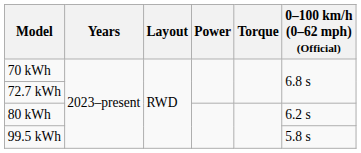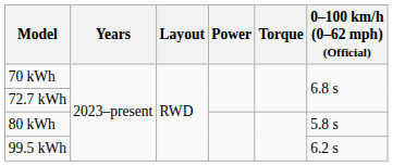 <table class="wikitable collapsible" style="text-align:left; font-size:90%;">
 <tr>
 <th>Model</th>
 <th>Years</th>
 <th>Layout</th>
 <th>Power</th>
 <th>Torque</th>
 <th>0–100 km/h<br>(0–62 mph)<br><small>(Official)</small></th>
 </tr>
 <tr>
 <td>70 kWh</td>
 <td rowspan=4>2023–present</td>
 <td rowspan=4>RWD</td>
 <td rowspan=2></td>
 <td rowspan=2></td>
 <td rowspan=2>6.8 s</td>
 </tr>
 <tr>
 <td>72.7 kWh</td>
 </tr>
 <tr>
 <td>80 kWh</td>
 <td rowspan=2></td>
 <td rowspan=2></td>
-<td>6.2 s</td>
+<td>5.8 s</td>
 </tr>
 <tr>
 <td>99.5 kWh</td>
-<td>5.8 s</td>
+<td>6.2 s</td>
 </tr>
 </table>
